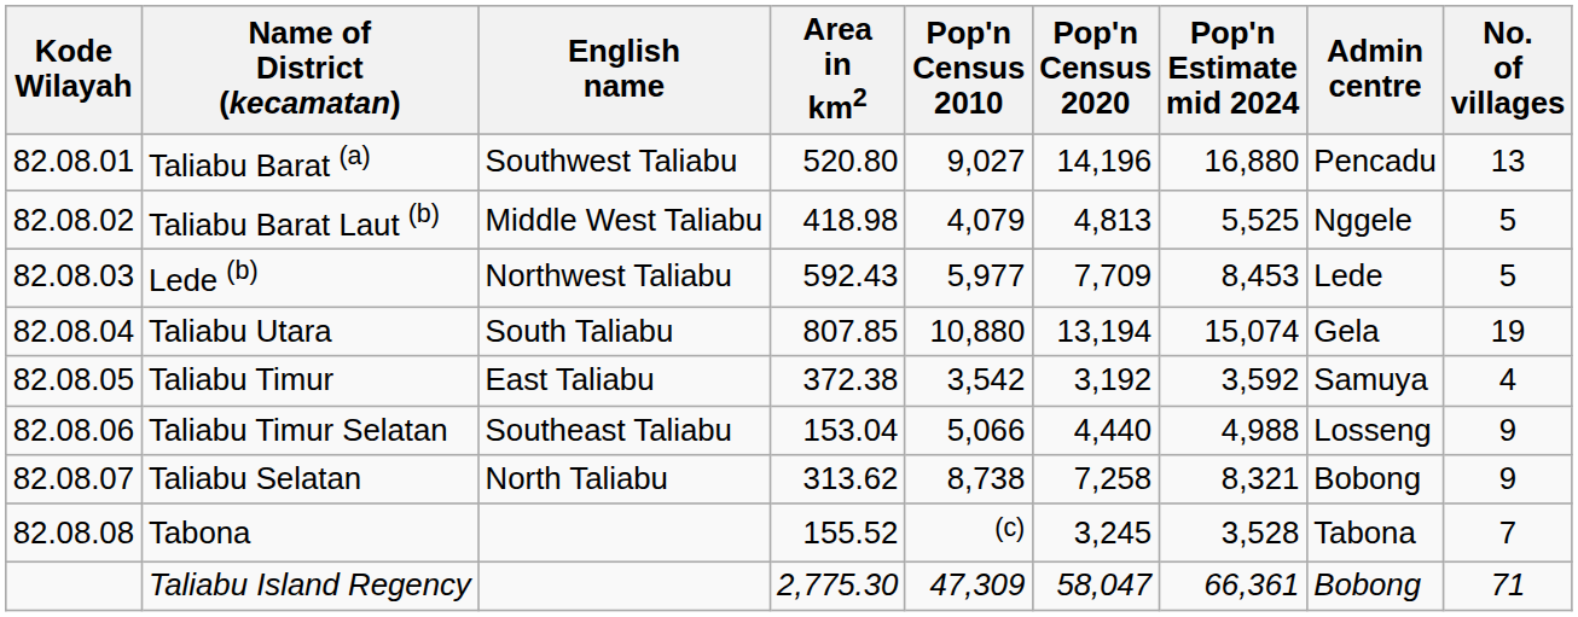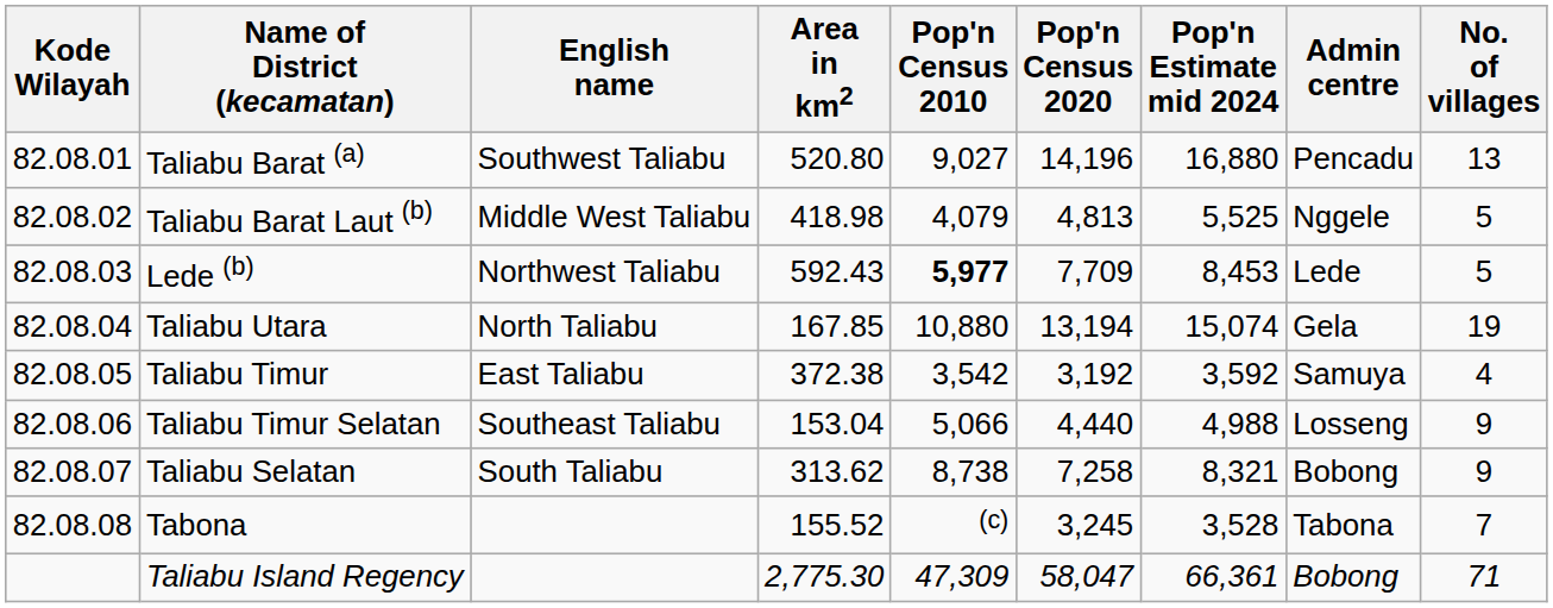 <table class="sortable wikitable">
 <tr>
 <th>Kode <br>Wilayah</th>
 <th>Name of<br>District<br>(<em>kecamatan</em>)</th>
 <th>English<br>name</th>
 <th>Area <br>in <br> km<sup>2</sup></th>
 <th>Pop'n<br>Census<br>2010</th>
 <th>Pop'n<br>Census<br>2020</th>
 <th>Pop'n<br>Estimate<br>mid 2024</th>
 <th>Admin <br> centre</th>
 <th>No.<br>of <br>villages</th>
 </tr>
 <tr>
 <td>82.08.01</td>
 <td>Taliabu Barat <sup>(a)</sup></td>
 <td>Southwest Taliabu</td>
 <td align="right">520.80</td>
 <td align="right">9,027</td>
 <td align="right">14,196</td>
 <td align="right">16,880</td>
 <td>Pencadu</td>
 <td align="center">13</td>
 </tr>
 <tr>
 <td>82.08.02</td>
 <td>Taliabu Barat Laut <sup>(b)</sup></td>
 <td>Middle West Taliabu</td>
 <td align="right">418.98</td>
 <td align="right">4,079</td>
 <td align="right">4,813</td>
 <td align="right">5,525</td>
 <td>Nggele</td>
 <td align="center">5</td>
 </tr>
 <tr>
 <td>82.08.03</td>
 <td>Lede <sup>(b)</sup></td>
 <td>Northwest Taliabu</td>
 <td align="right">592.43</td>
-<td align="right">5,977</td>
+<td align="right"><strong>5,977</strong></td>
 <td align="right">7,709</td>
 <td align="right">8,453</td>
 <td>Lede</td>
 <td align="center">5</td>
 </tr>
 <tr>
 <td>82.08.04</td>
 <td>Taliabu Utara</td>
-<td>South Taliabu</td>
-<td align="right">807.85</td>
+<td>North Taliabu</td>
+<td align="right">167.85</td>
 <td align="right">10,880</td>
 <td align="right">13,194</td>
 <td align="right">15,074</td>
 <td>Gela</td>
 <td align="center">19</td>
 </tr>
 <tr>
 <td>82.08.05</td>
 <td>Taliabu Timur</td>
 <td>East Taliabu</td>
 <td align="right">372.38</td>
 <td align="right">3,542</td>
 <td align="right">3,192</td>
 <td align="right">3,592</td>
 <td>Samuya</td>
 <td align="center">4</td>
 </tr>
 <tr>
 <td>82.08.06</td>
 <td>Taliabu Timur Selatan</td>
 <td>Southeast Taliabu</td>
 <td align="right">153.04</td>
 <td align="right">5,066</td>
 <td align="right">4,440</td>
 <td align="right">4,988</td>
 <td>Losseng</td>
 <td align="center">9</td>
 </tr>
 <tr>
 <td>82.08.07</td>
 <td>Taliabu Selatan</td>
-<td>North Taliabu</td>
+<td>South Taliabu</td>
 <td align="right">313.62</td>
 <td align="right">8,738</td>
 <td align="right">7,258</td>
 <td align="right">8,321</td>
 <td>Bobong</td>
 <td align="center">9</td>
 </tr>
 <tr>
 <td>82.08.08</td>
 <td>Tabona</td>
 <td></td>
 <td align="right">155.52</td>
 <td align="right"><sup>(c)</sup></td>
 <td align="right">3,245</td>
 <td align="right">3,528</td>
 <td>Tabona</td>
 <td align="center">7</td>
 </tr>
 <tr>
 <td></td>
 <td><em>Taliabu Island Regency</em></td>
 <td></td>
 <td align="right"><em>2,775.30</em></td>
 <td align="right"><em>47,309</em></td>
 <td align="right"><em>58,047</em></td>
 <td align="right"><em>66,361</em></td>
 <td><em>Bobong</em></td>
 <td align="center"><em>71</em></td>
 </tr>
 </table>
